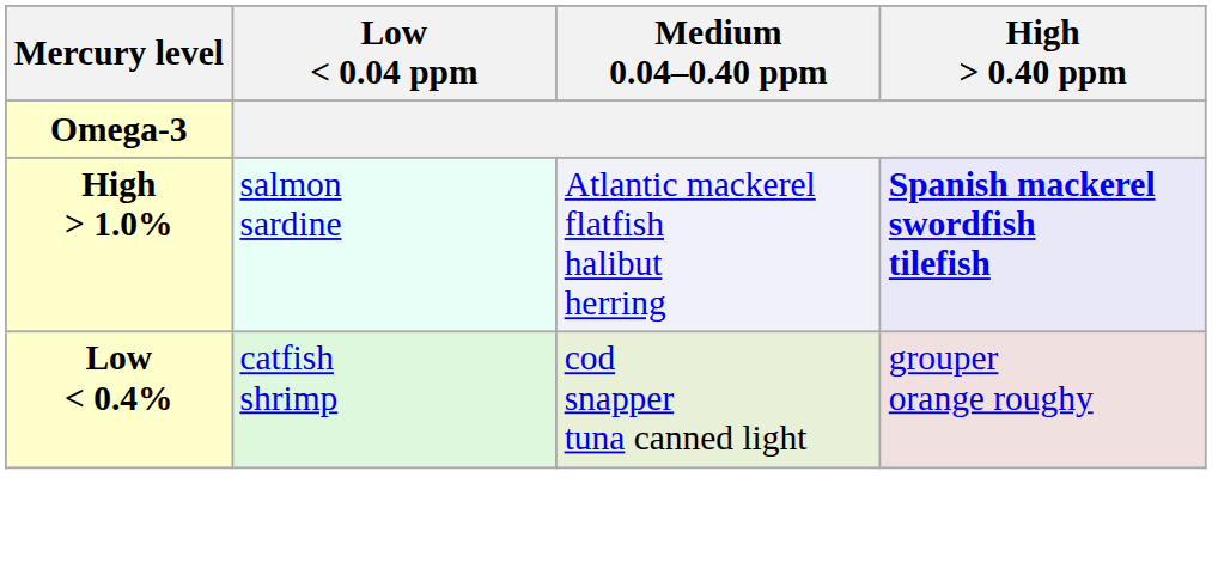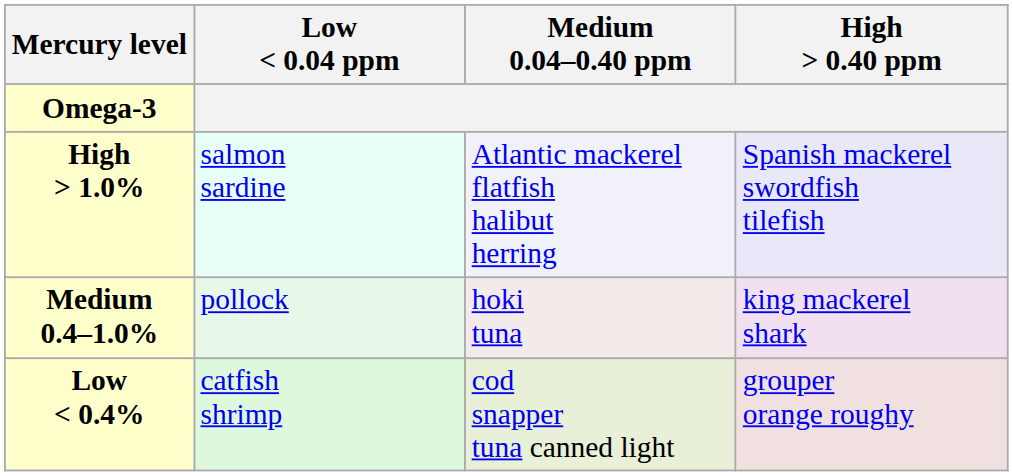 <table class="wikitable collapsible">
 <tr>
 <th>Mercury level</th>
 <th style="width:140px;">Low<br>< 0.04 ppm</th>
 <th style="width:140px;">Medium<br>0.04–0.40 ppm</th>
 <th style="width:140px;">High<br>> 0.40 ppm</th>
 </tr>
 <tr>
 <th style="background:#FFFFCC;">Omega-3</th>
 <th colspan=3></th>
 </tr>
 <tr>
 <th valign=top style="background:#FFFFCC;">High<br>> 1.0%</th>
 <td style="vertical-align:top; background:#e8fff8;"><a href='#'>salmon</a><br><a href='#'>sardine</a></td>
 <td style="vertical-align:top; background:#f1f1fa;"><a href='#'>Atlantic mackerel</a><br><a href='#'>flatfish</a><br><a href='#'>halibut</a><br><a href='#'>herring</a></td>
-<td style="vertical-align:top; background:#e8e8f8;"><strong><a href='#'>Spanish mackerel</a><br><a href='#'>swordfish</a><br><a href='#'>tilefish</a></strong></td>
+<td style="vertical-align:top; background:#e8e8f8;"><a href='#'>Spanish mackerel</a><br><a href='#'>swordfish</a><br><a href='#'>tilefish</a></td>
+</tr>
+<tr>
+<th valign=top style="background:#FFFFCC;">Medium<br>0.4–1.0%</th>
+<td style="vertical-align:top; background:#e8f8e8;"><a href='#'>pollock</a></td>
+<td style="vertical-align:top; background:#f3eaea;"><a href='#'>hoki</a><br><a href='#'>tuna</a></td>
+<td style="vertical-align:top; background:#f0e0f0;"><a href='#'>king mackerel</a><br><a href='#'>shark</a></td>
 </tr>
 <tr>
 <th valign=top style="background:#FFFFCC;">Low<br>< 0.4%</th>
 <td style="vertical-align:top; background:#ddf8dd;"><a href='#'>catfish</a><br><a href='#'>shrimp</a></td>
 <td style="vertical-align:top; background:#e8f0d8;"><a href='#'>cod</a><br><a href='#'>snapper</a><br><a href='#'>tuna</a> canned light</td>
 <td style="vertical-align:top; background:#f0e0e0;"><a href='#'>grouper</a><br><a href='#'>orange roughy</a></td>
 </tr>
 </table>
